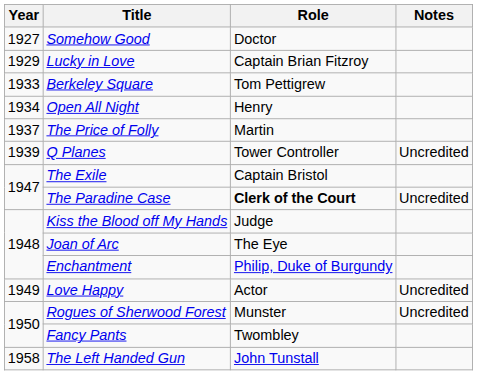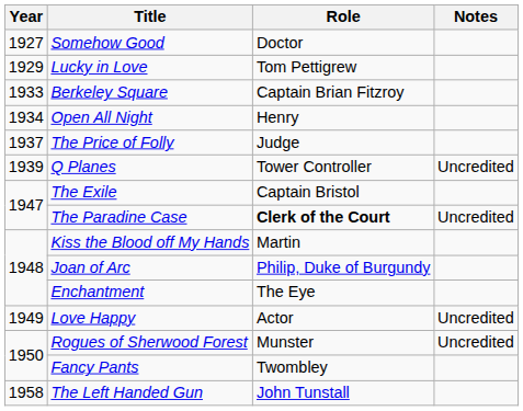 <table class="wikitable">
 <tr>
 <th>Year</th>
 <th>Title</th>
 <th>Role</th>
 <th>Notes</th>
 </tr>
 <tr>
 <td>1927</td>
 <td><em><a href='#'>Somehow Good</a></em></td>
 <td>Doctor</td>
 <td></td>
 </tr>
 <tr>
 <td>1929</td>
 <td><em><a href='#'>Lucky in Love</a></em></td>
-<td>Captain Brian Fitzroy</td>
+<td>Tom Pettigrew</td>
 <td></td>
 </tr>
 <tr>
 <td>1933</td>
 <td><em><a href='#'>Berkeley Square</a></em></td>
-<td>Tom Pettigrew</td>
+<td>Captain Brian Fitzroy</td>
 <td></td>
 </tr>
 <tr>
 <td>1934</td>
 <td><em><a href='#'>Open All Night</a></em></td>
 <td>Henry</td>
 <td></td>
 </tr>
 <tr>
 <td>1937</td>
 <td><em><a href='#'>The Price of Folly</a></em></td>
-<td>Martin</td>
+<td>Judge</td>
 <td></td>
 </tr>
 <tr>
 <td>1939</td>
 <td><em><a href='#'>Q Planes</a></em></td>
 <td>Tower Controller</td>
 <td>Uncredited</td>
 </tr>
 <tr>
 <td rowspan=2>1947</td>
 <td><em><a href='#'>The Exile</a></em></td>
 <td>Captain Bristol</td>
 <td></td>
 </tr>
 <tr>
 <td><em><a href='#'>The Paradine Case</a></em></td>
 <td><strong>Clerk of the Court</strong></td>
 <td>Uncredited</td>
 </tr>
 <tr>
 <td rowspan=3>1948</td>
 <td><em><a href='#'>Kiss the Blood off My Hands</a></em></td>
-<td>Judge</td>
+<td>Martin</td>
 <td></td>
 </tr>
 <tr>
 <td><em><a href='#'>Joan of Arc</a></em></td>
-<td>The Eye</td>
+<td><a href='#'>Philip, Duke of Burgundy</a></td>
 <td></td>
 </tr>
 <tr>
 <td><em><a href='#'>Enchantment</a></em></td>
-<td><a href='#'>Philip, Duke of Burgundy</a></td>
+<td>The Eye</td>
 <td></td>
 </tr>
 <tr>
 <td>1949</td>
 <td><em><a href='#'>Love Happy</a></em></td>
 <td>Actor</td>
 <td>Uncredited</td>
 </tr>
 <tr>
 <td rowspan=2>1950</td>
 <td><em><a href='#'>Rogues of Sherwood Forest</a></em></td>
 <td>Munster</td>
 <td>Uncredited</td>
 </tr>
 <tr>
 <td><em><a href='#'>Fancy Pants</a></em></td>
 <td>Twombley</td>
 <td></td>
 </tr>
 <tr>
 <td>1958</td>
 <td><em><a href='#'>The Left Handed Gun</a></em></td>
 <td><a href='#'>John Tunstall</a></td>
 <td></td>
 </tr>
 </table>
